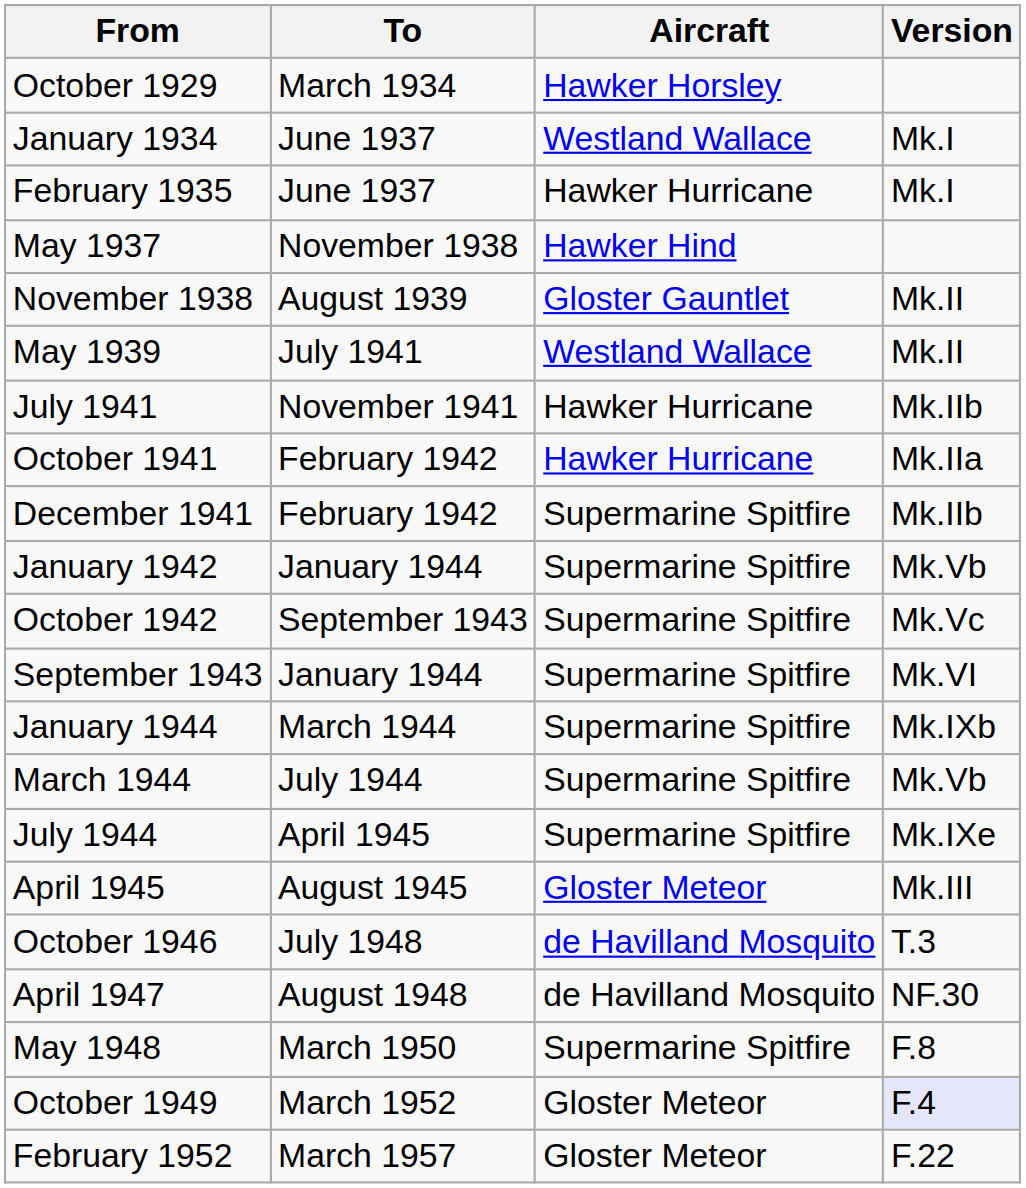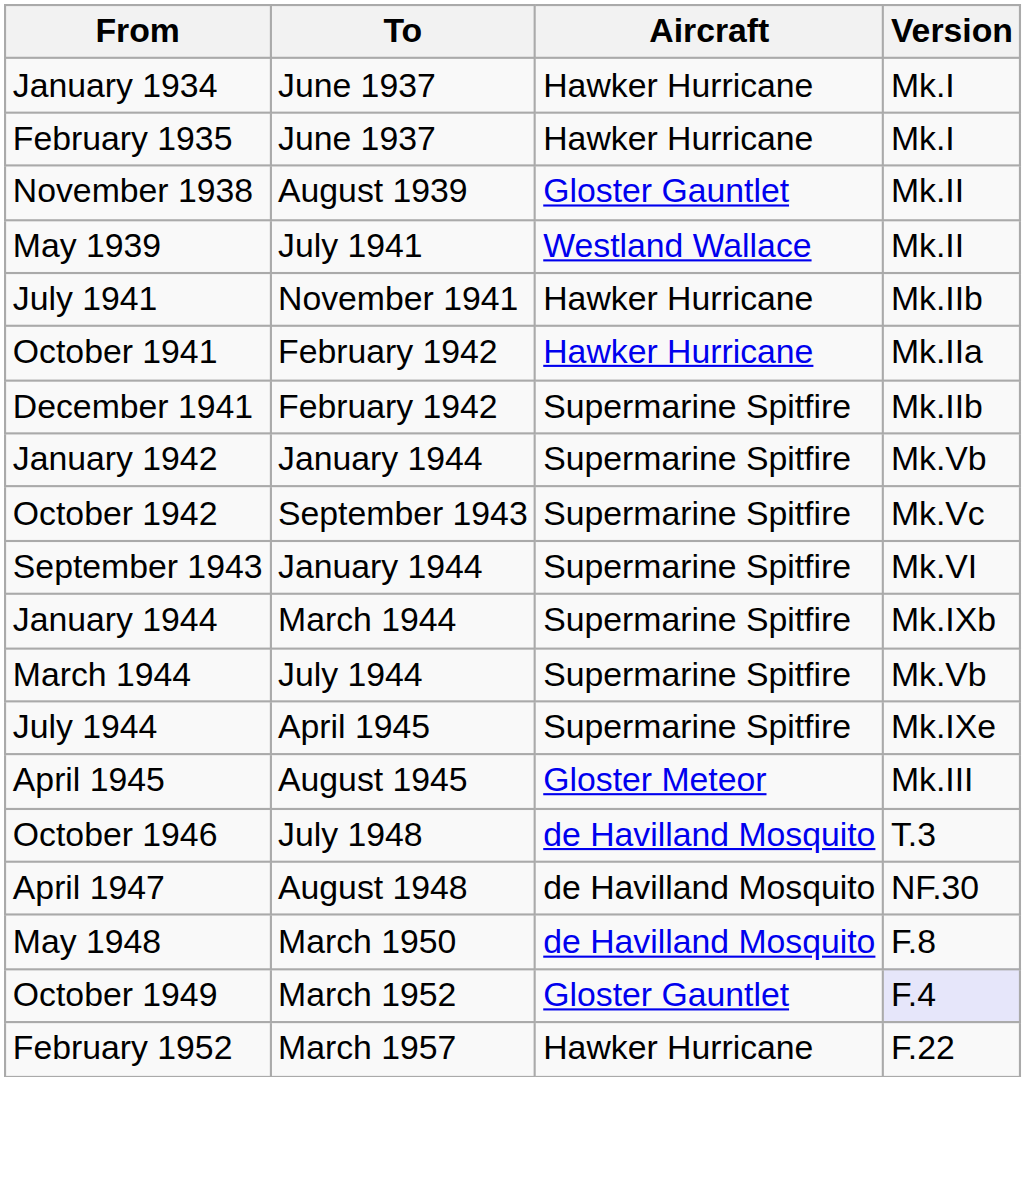 <table class="wikitable">
 <tr>
 <th>From</th>
 <th>To</th>
 <th>Aircraft</th>
 <th>Version</th>
 </tr>
 <tr>
-<td>October 1929</td>
-<td>March 1934</td>
-<td><a href='#'>Hawker Horsley</a></td>
-<td></td>
-</tr>
-<tr>
 <td>January 1934</td>
 <td>June 1937</td>
-<td><a href='#'>Westland Wallace</a></td>
+<td>Hawker Hurricane</td>
 <td>Mk.I</td>
 </tr>
 <tr>
 <td>February 1935</td>
 <td>June 1937</td>
 <td>Hawker Hurricane</td>
 <td>Mk.I</td>
-</tr>
-<tr>
-<td>May 1937</td>
-<td>November 1938</td>
-<td><a href='#'>Hawker Hind</a></td>
-<td></td>
 </tr>
 <tr>
 <td>November 1938</td>
 <td>August 1939</td>
 <td><a href='#'>Gloster Gauntlet</a></td>
 <td>Mk.II</td>
 </tr>
 <tr>
 <td>May 1939</td>
 <td>July 1941</td>
 <td><a href='#'>Westland Wallace</a></td>
 <td>Mk.II</td>
 </tr>
 <tr>
 <td>July 1941</td>
 <td>November 1941</td>
 <td>Hawker Hurricane</td>
 <td>Mk.IIb</td>
 </tr>
 <tr>
 <td>October 1941</td>
 <td>February 1942</td>
 <td><a href='#'>Hawker Hurricane</a></td>
 <td>Mk.IIa</td>
 </tr>
 <tr>
 <td>December 1941</td>
 <td>February 1942</td>
 <td>Supermarine Spitfire</td>
 <td>Mk.IIb</td>
 </tr>
 <tr>
 <td>January 1942</td>
 <td>January 1944</td>
 <td>Supermarine Spitfire</td>
 <td>Mk.Vb</td>
 </tr>
 <tr>
 <td>October 1942</td>
 <td>September 1943</td>
 <td>Supermarine Spitfire</td>
 <td>Mk.Vc</td>
 </tr>
 <tr>
 <td>September 1943</td>
 <td>January 1944</td>
 <td>Supermarine Spitfire</td>
 <td>Mk.VI</td>
 </tr>
 <tr>
 <td>January 1944</td>
 <td>March 1944</td>
 <td>Supermarine Spitfire</td>
 <td>Mk.IXb</td>
 </tr>
 <tr>
 <td>March 1944</td>
 <td>July 1944</td>
 <td>Supermarine Spitfire</td>
 <td>Mk.Vb</td>
 </tr>
 <tr>
 <td>July 1944</td>
 <td>April 1945</td>
 <td>Supermarine Spitfire</td>
 <td>Mk.IXe</td>
 </tr>
 <tr>
 <td>April 1945</td>
 <td>August 1945</td>
 <td><a href='#'>Gloster Meteor</a></td>
 <td>Mk.III</td>
 </tr>
 <tr>
 <td>October 1946</td>
 <td>July 1948</td>
 <td><a href='#'>de Havilland Mosquito</a></td>
 <td>T.3</td>
 </tr>
 <tr>
 <td>April 1947</td>
 <td>August 1948</td>
 <td>de Havilland Mosquito</td>
 <td>NF.30</td>
 </tr>
 <tr>
 <td>May 1948</td>
 <td>March 1950</td>
-<td>Supermarine Spitfire</td>
+<td><a href='#'>de Havilland Mosquito</a></td>
 <td>F.8</td>
 </tr>
 <tr>
 <td>October 1949</td>
 <td>March 1952</td>
-<td>Gloster Meteor</td>
+<td><a href='#'>Gloster Gauntlet</a></td>
 <td style="background: lavender;">F.4</td>
 </tr>
 <tr>
 <td>February 1952</td>
 <td>March 1957</td>
-<td>Gloster Meteor</td>
+<td>Hawker Hurricane</td>
 <td>F.22</td>
 </tr>
 </table>
